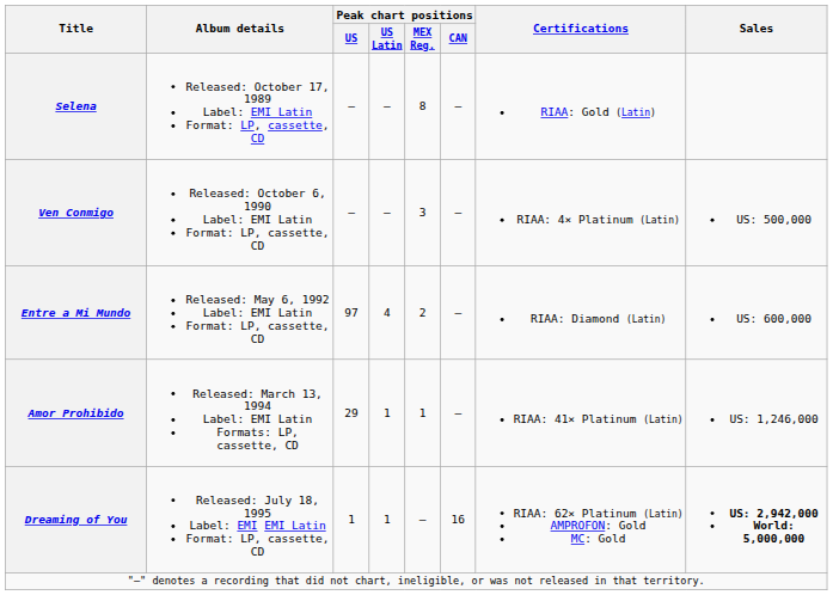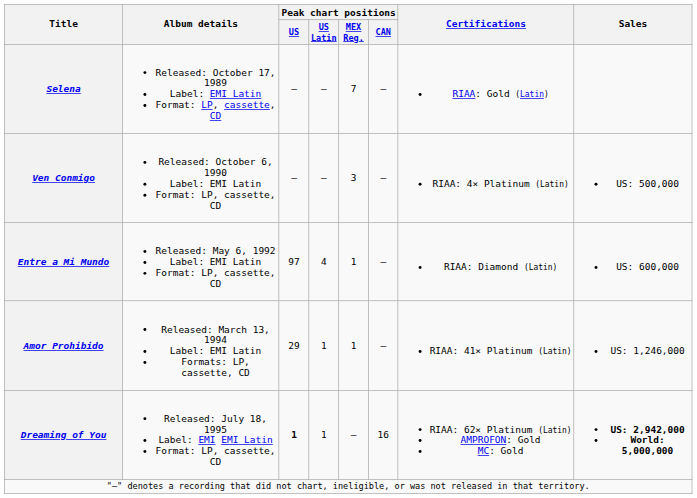 <table class="wikitable plainrowheaders" style="text-align:center;">
 <tr>
 <th scope="col" rowspan="2" style="width:12em;">Title</th>
 <th scope="col" rowspan="2" style="width:16em;">Album details</th>
 <th scope="col" colspan="4">Peak chart positions</th>
 <th scope="col" rowspan="2"><a href='#'>Certifications</a></th>
 <th scope="col" rowspan="2" style="width:12em;">Sales</th>
 </tr>
 <tr>
 <th scope="col" style="width:3em;font-size:90%;"><a href='#'>US</a><br></th>
 <th scope="col" style="width:3em;font-size:90%;"><a href='#'>US<br>Latin</a><br></th>
 <th scope="col" style="width:3em;font-size:90%;"><a href='#'>MEX<br>Reg.</a><br></th>
 <th scope="col" style="width:3em;font-size:90%;"><a href='#'>CAN</a><br></th>
 </tr>
 <tr>
 <th scope="row"><em><a href='#'>Selena</a></em></th>
 <td><br><ul><li>Released: October 17, 1989</li><li>Label: <a href='#'>EMI Latin</a></li><li>Format: <a href='#'>LP</a>, <a href='#'>cassette</a>, <a href='#'>CD</a></li></ul></td>
 <td>—</td>
 <td>—</td>
-<td>8</td>
+<td>7</td>
 <td>—</td>
 <td><br><ul><li><a href='#'>RIAA</a>: Gold <small>(<a href='#'>Latin</a>)</small></li></ul></td>
 <td></td>
 </tr>
 <tr>
 <th scope="row"><em><a href='#'>Ven Conmigo</a></em></th>
 <td><br><ul><li>Released: October 6, 1990</li><li>Label: EMI Latin</li><li>Format: LP, cassette, CD</li></ul></td>
 <td>—</td>
 <td>—</td>
 <td>3</td>
 <td>—</td>
 <td><br><ul><li>RIAA: 4× Platinum <small>(Latin)</small></li></ul></td>
 <td><br><ul><li>US: 500,000</li></ul></td>
 </tr>
 <tr>
 <th scope="row"><em><a href='#'>Entre a Mi Mundo</a></em></th>
 <td><br><ul><li>Released: May 6, 1992</li><li>Label: EMI Latin</li><li>Format: LP, cassette, CD</li></ul></td>
 <td>97</td>
 <td>4</td>
-<td>2</td>
+<td>1</td>
 <td>—</td>
 <td><br><ul><li>RIAA: Diamond <small>(Latin)</small></li></ul></td>
 <td><br><ul><li>US: 600,000</li></ul></td>
 </tr>
 <tr>
 <th scope="row"><em><a href='#'>Amor Prohibido</a></em></th>
 <td><br><ul><li>Released: March 13, 1994</li><li>Label: EMI Latin</li><li>Formats: LP, cassette, CD</li></ul></td>
 <td>29</td>
 <td>1</td>
 <td>1</td>
 <td>—</td>
 <td><br><ul><li>RIAA: 41× Platinum <small>(Latin)</small></li></ul></td>
 <td><br><ul><li>US: 1,246,000</li></ul></td>
 </tr>
 <tr>
 <th scope="row"><em><a href='#'>Dreaming of You</a></em></th>
 <td><br><ul><li>Released: July 18, 1995</li><li>Label: <a href='#'>EMI</a> <a href='#'>EMI Latin</a></li><li>Format: LP, cassette, CD</li></ul></td>
-<td>1</td>
+<td><strong>1</strong></td>
 <td>1</td>
 <td>—</td>
 <td>16</td>
 <td><br><ul><li>RIAA: 62× Platinum <small>(Latin)</small></li><li><a href='#'>AMPROFON</a>: Gold</li><li><a href='#'>MC</a>: Gold</li></ul></td>
 <td><strong><br><ul><li>US: 2,942,000</li><li>World: 5,000,000</li></ul></strong></td>
 </tr>
 <tr>
 <td colspan="14" style="font-size:90%">"—" denotes a recording that did not chart, ineligible, or was not released in that territory.</td>
 </tr>
 </table>
